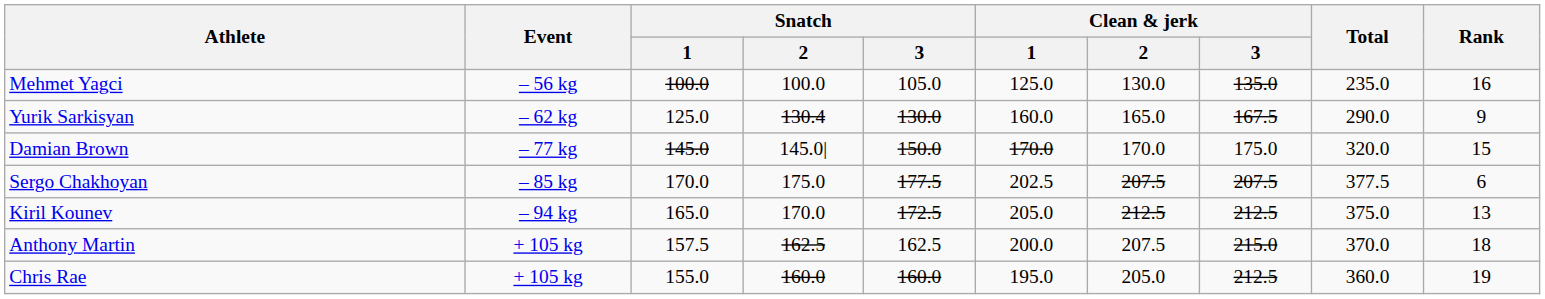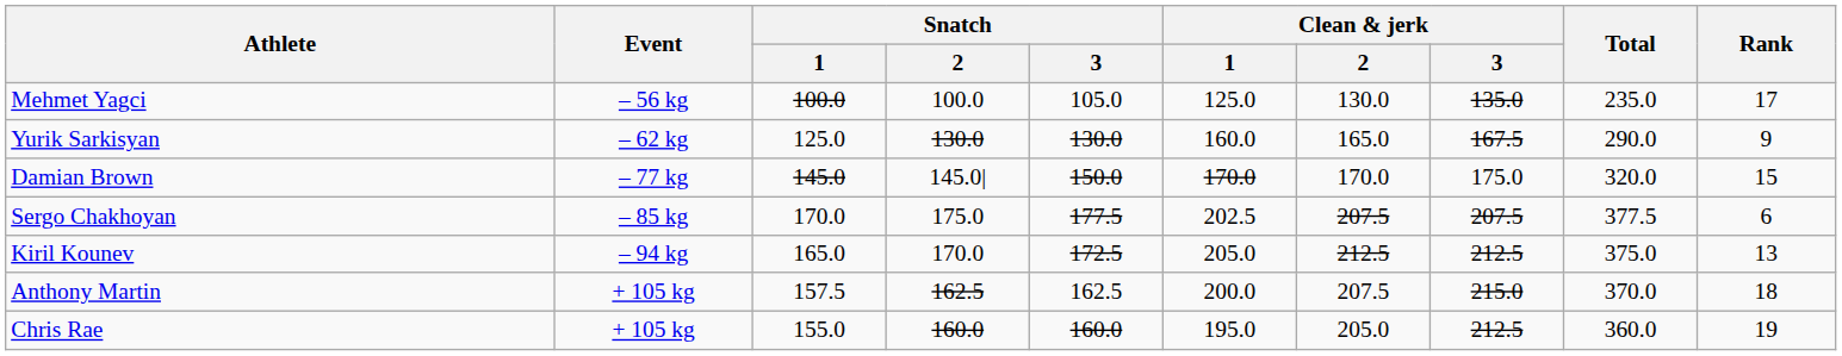 <table class=wikitable style="font-size:90%" width="90%">
 <tr>
 <th rowspan="2">Athlete</th>
 <th rowspan="2">Event</th>
 <th colspan="3">Snatch</th>
 <th colspan="3">Clean & jerk</th>
 <th rowspan="2">Total</th>
 <th rowspan="2">Rank</th>
 </tr>
 <tr>
 <th>1</th>
 <th>2</th>
 <th>3</th>
 <th>1</th>
 <th>2</th>
 <th>3</th>
 </tr>
 <tr>
 <td width=30%><a href='#'>Mehmet Yagci</a></td>
 <td align=center><a href='#'>– 56 kg</a></td>
 <td align=center><s>100.0</s></td>
 <td align=center>100.0</td>
 <td align=center>105.0</td>
 <td align=center>125.0</td>
 <td align=center>130.0</td>
 <td align=center><s>135.0</s></td>
 <td align=center>235.0</td>
-<td align=center>16</td>
+<td align=center>17</td>
 </tr>
 <tr>
 <td width=30%><a href='#'>Yurik Sarkisyan</a></td>
 <td align=center><a href='#'>– 62 kg</a></td>
 <td align=center>125.0</td>
-<td align=center><s>130.4</s></td>
+<td align=center><s>130.0</s></td>
 <td align=center><s>130.0</s></td>
 <td align=center>160.0</td>
 <td align=center>165.0</td>
 <td align=center><s>167.5</s></td>
 <td align=center>290.0</td>
 <td align=center>9</td>
 </tr>
 <tr>
 <td width=30%><a href='#'>Damian Brown</a></td>
 <td align=center><a href='#'>– 77 kg</a></td>
 <td align=center><s>145.0 </s></td>
 <td align=center>145.0|</td>
 <td align=center><s>150.0</s></td>
 <td align=center><s>170.0 </s></td>
 <td align=center>170.0</td>
 <td align=center>175.0</td>
 <td align=center>320.0</td>
 <td align=center>15</td>
 </tr>
 <tr>
 <td width=30%><a href='#'>Sergo Chakhoyan</a></td>
 <td align=center><a href='#'>– 85 kg</a></td>
 <td align=center>170.0</td>
 <td align=center>175.0</td>
 <td align=center><s>177.5</s></td>
 <td align=center>202.5</td>
 <td align=center><s>207.5</s></td>
 <td align=center><s>207.5</s></td>
 <td align=center>377.5</td>
 <td align=center>6</td>
 </tr>
 <tr>
 <td width=30%><a href='#'>Kiril Kounev</a></td>
 <td align=center><a href='#'>– 94 kg</a></td>
 <td align=center>165.0</td>
 <td align=center>170.0</td>
 <td align=center><s>172.5</s></td>
 <td align=center>205.0</td>
 <td align=center><s>212.5</s></td>
 <td align=center><s>212.5</s></td>
 <td align=center>375.0</td>
 <td align=center>13</td>
 </tr>
 <tr>
 <td width=30%><a href='#'>Anthony Martin</a></td>
 <td align=center><a href='#'>+ 105 kg</a></td>
 <td align=center>157.5</td>
 <td align=center><s>162.5</s></td>
 <td align=center>162.5</td>
 <td align=center>200.0</td>
 <td align=center>207.5</td>
 <td align=center><s>215.0</s></td>
 <td align=center>370.0</td>
 <td align=center>18</td>
 </tr>
 <tr>
 <td width=30%><a href='#'>Chris Rae</a></td>
 <td align=center><a href='#'>+ 105 kg</a></td>
 <td align=center>155.0</td>
 <td align=center><s>160.0</s></td>
 <td align=center><s>160.0</s></td>
 <td align=center>195.0</td>
 <td align=center>205.0</td>
 <td align=center><s>212.5</s></td>
 <td align=center>360.0</td>
 <td align=center>19</td>
 </tr>
 </table>
